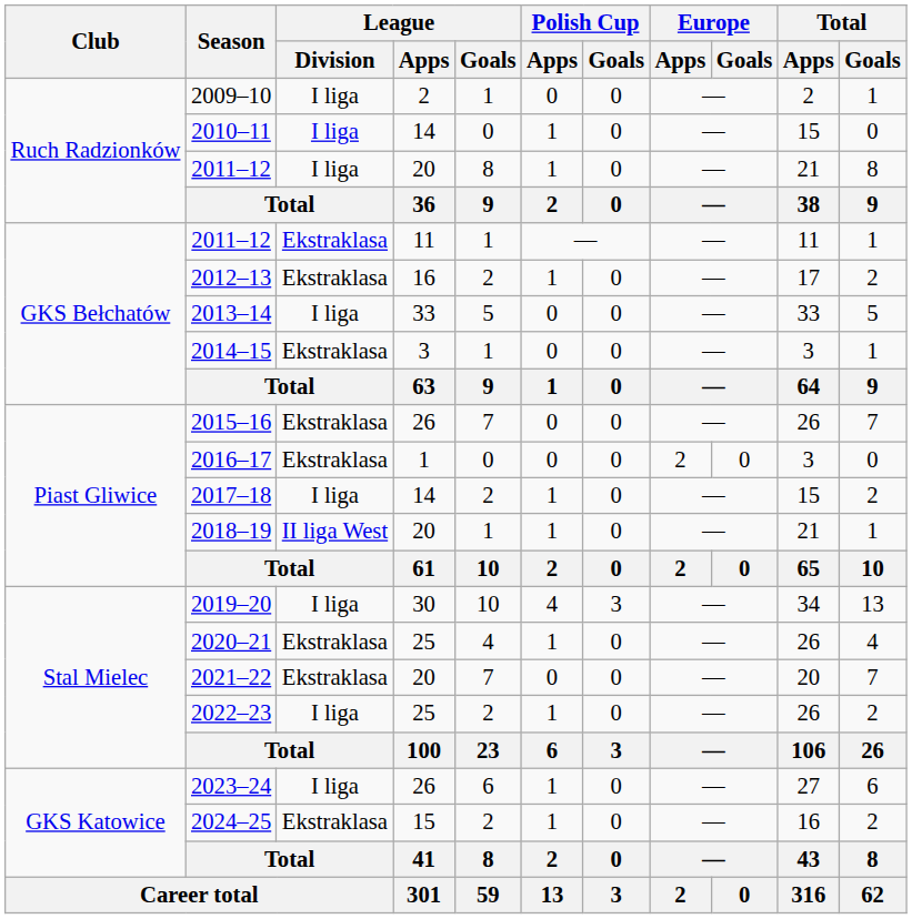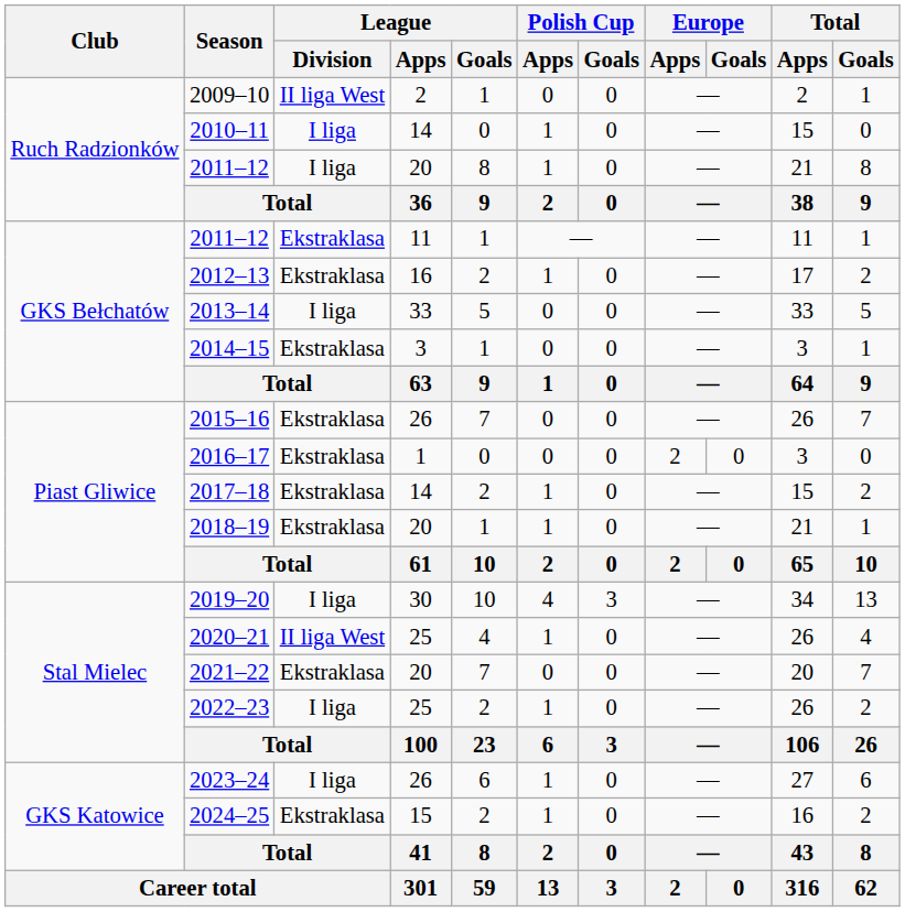 <table class="wikitable" style="text-align:center">
 <tr>
 <th rowspan="2">Club</th>
 <th rowspan="2">Season</th>
 <th colspan="3">League</th>
 <th colspan="2"><a href='#'>Polish Cup</a></th>
 <th colspan="2"><a href='#'>Europe</a></th>
 <th colspan="2">Total</th>
 </tr>
 <tr>
 <th>Division</th>
 <th>Apps</th>
 <th>Goals</th>
 <th>Apps</th>
 <th>Goals</th>
 <th>Apps</th>
 <th>Goals</th>
 <th>Apps</th>
 <th>Goals</th>
 </tr>
 <tr>
 <td rowspan="4"><a href='#'>Ruch Radzionków</a></td>
 <td>2009–10</td>
-<td>I liga</td>
+<td><a href='#'>II liga West</a></td>
 <td>2</td>
 <td>1</td>
 <td>0</td>
 <td>0</td>
 <td colspan="2">—</td>
 <td>2</td>
 <td>1</td>
 </tr>
 <tr>
 <td><a href='#'>2010–11</a></td>
 <td><a href='#'>I liga</a></td>
 <td>14</td>
 <td>0</td>
 <td>1</td>
 <td>0</td>
 <td colspan="2">—</td>
 <td>15</td>
 <td>0</td>
 </tr>
 <tr>
 <td><a href='#'>2011–12</a></td>
 <td>I liga</td>
 <td>20</td>
 <td>8</td>
 <td>1</td>
 <td>0</td>
 <td colspan="2">—</td>
 <td>21</td>
 <td>8</td>
 </tr>
 <tr>
 <th colspan="2">Total</th>
 <th>36</th>
 <th>9</th>
 <th>2</th>
 <th>0</th>
 <th colspan="2">—</th>
 <th>38</th>
 <th>9</th>
 </tr>
 <tr>
 <td rowspan="5"><a href='#'>GKS Bełchatów</a></td>
 <td><a href='#'>2011–12</a></td>
 <td><a href='#'>Ekstraklasa</a></td>
 <td>11</td>
 <td>1</td>
 <td colspan="2">—</td>
 <td colspan="2">—</td>
 <td>11</td>
 <td>1</td>
 </tr>
 <tr>
 <td><a href='#'>2012–13</a></td>
 <td>Ekstraklasa</td>
 <td>16</td>
 <td>2</td>
 <td>1</td>
 <td>0</td>
 <td colspan="2">—</td>
 <td>17</td>
 <td>2</td>
 </tr>
 <tr>
 <td><a href='#'>2013–14</a></td>
 <td>I liga</td>
 <td>33</td>
 <td>5</td>
 <td>0</td>
 <td>0</td>
 <td colspan="2">—</td>
 <td>33</td>
 <td>5</td>
 </tr>
 <tr>
 <td><a href='#'>2014–15</a></td>
 <td>Ekstraklasa</td>
 <td>3</td>
 <td>1</td>
 <td>0</td>
 <td>0</td>
 <td colspan="2">—</td>
 <td>3</td>
 <td>1</td>
 </tr>
 <tr>
 <th colspan="2">Total</th>
 <th>63</th>
 <th>9</th>
 <th>1</th>
 <th>0</th>
 <th colspan="2">—</th>
 <th>64</th>
 <th>9</th>
 </tr>
 <tr>
 <td rowspan="5"><a href='#'>Piast Gliwice</a></td>
 <td><a href='#'>2015–16</a></td>
 <td>Ekstraklasa</td>
 <td>26</td>
 <td>7</td>
 <td>0</td>
 <td>0</td>
 <td colspan="2">—</td>
 <td>26</td>
 <td>7</td>
 </tr>
 <tr>
 <td><a href='#'>2016–17</a></td>
 <td>Ekstraklasa</td>
 <td>1</td>
 <td>0</td>
 <td>0</td>
 <td>0</td>
 <td>2</td>
 <td>0</td>
 <td>3</td>
 <td>0</td>
 </tr>
 <tr>
 <td><a href='#'>2017–18</a></td>
-<td>I liga</td>
+<td>Ekstraklasa</td>
 <td>14</td>
 <td>2</td>
 <td>1</td>
 <td>0</td>
 <td colspan="2">—</td>
 <td>15</td>
 <td>2</td>
 </tr>
 <tr>
 <td><a href='#'>2018–19</a></td>
-<td><a href='#'>II liga West</a></td>
+<td>Ekstraklasa</td>
 <td>20</td>
 <td>1</td>
 <td>1</td>
 <td>0</td>
 <td colspan="2">—</td>
 <td>21</td>
 <td>1</td>
 </tr>
 <tr>
 <th colspan="2">Total</th>
 <th>61</th>
 <th>10</th>
 <th>2</th>
 <th>0</th>
 <th>2</th>
 <th>0</th>
 <th>65</th>
 <th>10</th>
 </tr>
 <tr>
 <td rowspan="5"><a href='#'>Stal Mielec</a></td>
 <td><a href='#'>2019–20</a></td>
 <td>I liga</td>
 <td>30</td>
 <td>10</td>
 <td>4</td>
 <td>3</td>
 <td colspan="2">—</td>
 <td>34</td>
 <td>13</td>
 </tr>
 <tr>
 <td><a href='#'>2020–21</a></td>
-<td>Ekstraklasa</td>
+<td><a href='#'>II liga West</a></td>
 <td>25</td>
 <td>4</td>
 <td>1</td>
 <td>0</td>
 <td colspan="2">—</td>
 <td>26</td>
 <td>4</td>
 </tr>
 <tr>
 <td><a href='#'>2021–22</a></td>
 <td>Ekstraklasa</td>
 <td>20</td>
 <td>7</td>
 <td>0</td>
 <td>0</td>
 <td colspan="2">—</td>
 <td>20</td>
 <td>7</td>
 </tr>
 <tr>
 <td><a href='#'>2022–23</a></td>
 <td>I liga</td>
 <td>25</td>
 <td>2</td>
 <td>1</td>
 <td>0</td>
 <td colspan="2">—</td>
 <td>26</td>
 <td>2</td>
 </tr>
 <tr>
 <th colspan="2">Total</th>
 <th>100</th>
 <th>23</th>
 <th>6</th>
 <th>3</th>
 <th colspan="2">—</th>
 <th>106</th>
 <th>26</th>
 </tr>
 <tr>
 <td rowspan="3"><a href='#'>GKS Katowice</a></td>
 <td><a href='#'>2023–24</a></td>
 <td>I liga</td>
 <td>26</td>
 <td>6</td>
 <td>1</td>
 <td>0</td>
 <td colspan="2">—</td>
 <td>27</td>
 <td>6</td>
 </tr>
 <tr>
 <td><a href='#'>2024–25</a></td>
 <td>Ekstraklasa</td>
 <td>15</td>
 <td>2</td>
 <td>1</td>
 <td>0</td>
 <td colspan="2">—</td>
 <td>16</td>
 <td>2</td>
 </tr>
 <tr>
 <th colspan="2">Total</th>
 <th>41</th>
 <th>8</th>
 <th>2</th>
 <th>0</th>
 <th colspan="2">—</th>
 <th>43</th>
 <th>8</th>
 </tr>
 <tr>
 <th colspan="3">Career total</th>
 <th>301</th>
 <th>59</th>
 <th>13</th>
 <th>3</th>
 <th>2</th>
 <th>0</th>
 <th>316</th>
 <th>62</th>
 </tr>
 </table>
